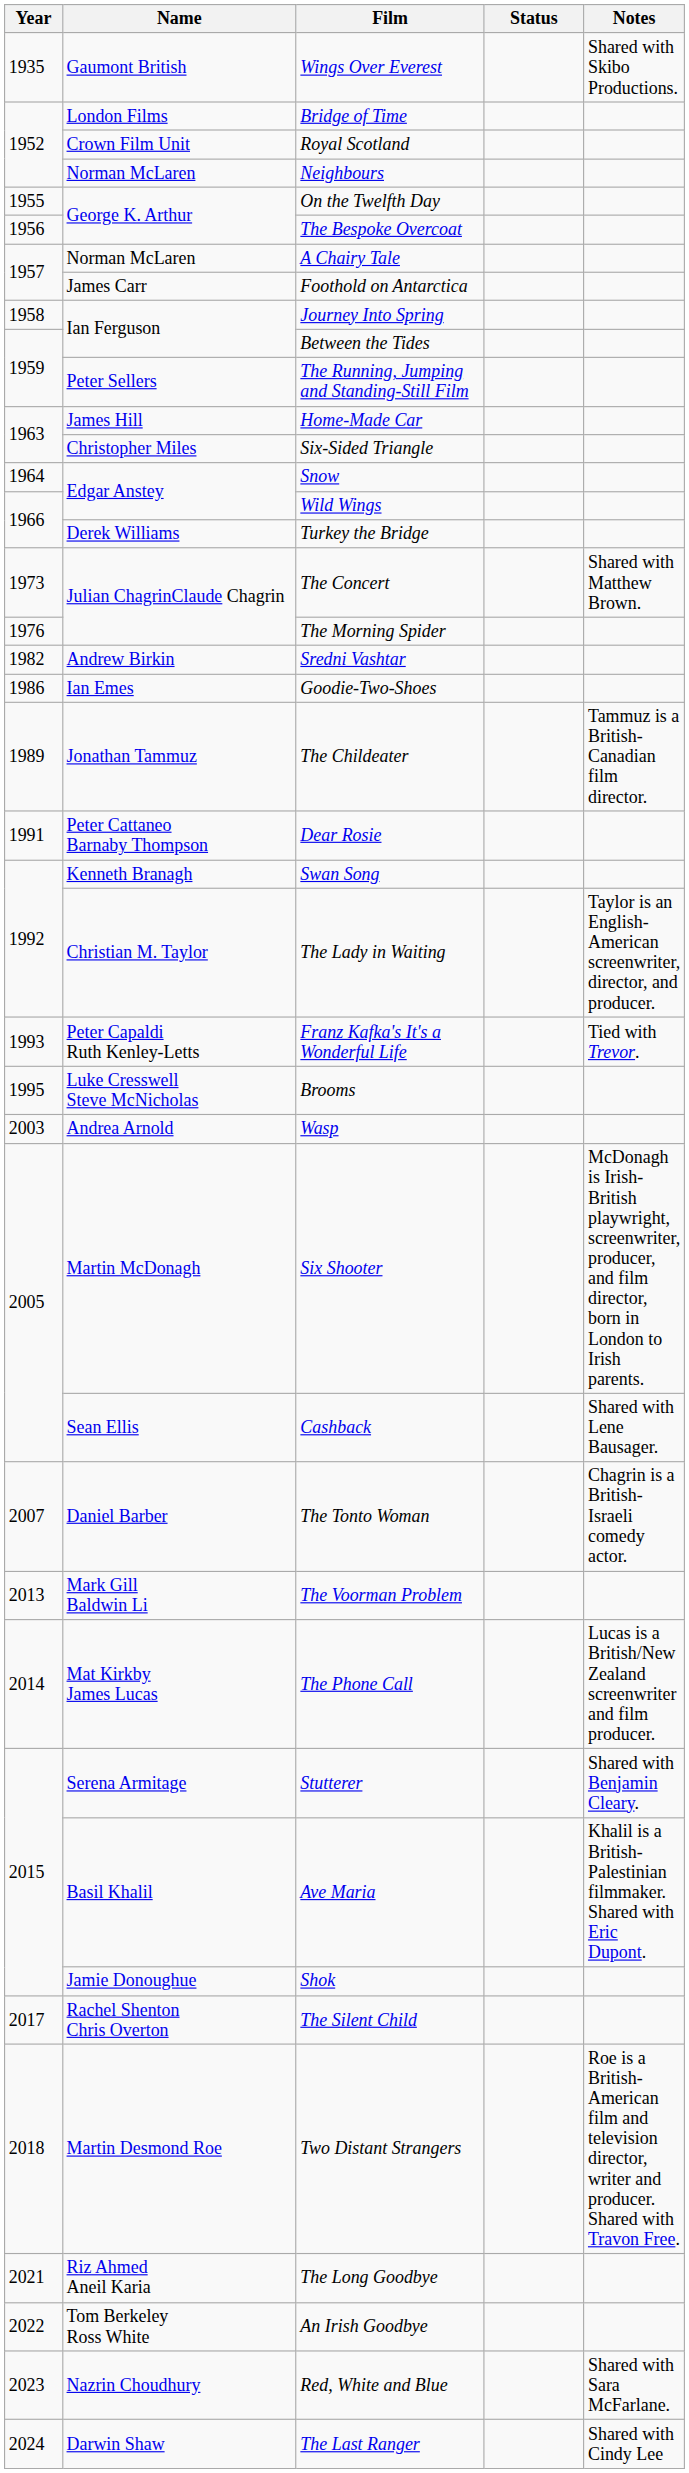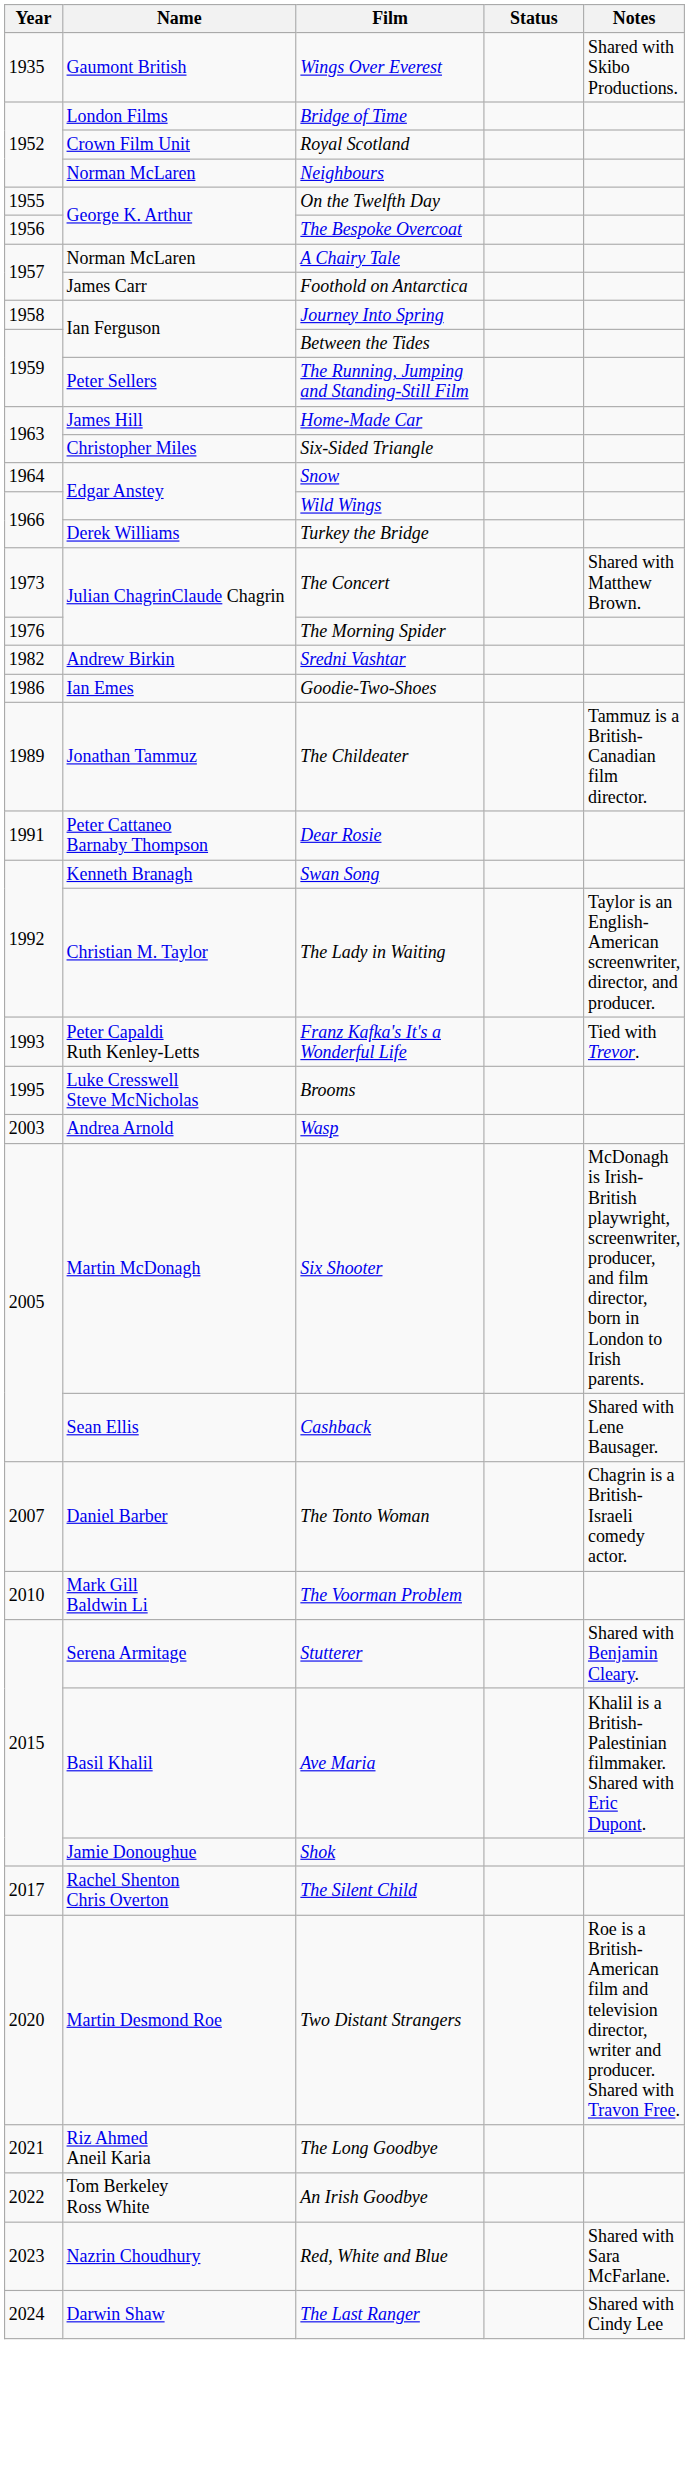 <table class="wikitable">
 <tr style="background:#ebf5ff;">
 <th style="width:050px;">Year</th>
 <th style="width:250px;">Name</th>
 <th style="width:200px;">Film</th>
 <th style="width:100px;">Status</th>
 <th>Notes</th>
 </tr>
 <tr>
 <td>1935</td>
 <td><a href='#'>Gaumont British</a></td>
 <td><em><a href='#'>Wings Over Everest</a></em></td>
 <td></td>
 <td>Shared with Skibo Productions.</td>
 </tr>
 <tr>
 <td rowspan="3">1952</td>
 <td><a href='#'>London Films</a></td>
 <td><em><a href='#'>Bridge of Time</a></em></td>
 <td></td>
 <td></td>
 </tr>
 <tr>
 <td><a href='#'>Crown Film Unit</a></td>
 <td><em>Royal Scotland</em></td>
 <td></td>
 <td></td>
 </tr>
 <tr>
 <td><a href='#'>Norman McLaren</a></td>
 <td><a href='#'><em>Neighbours</em></a></td>
 <td></td>
 <td></td>
 </tr>
 <tr>
 <td>1955</td>
 <td rowspan="2"><a href='#'>George K. Arthur</a></td>
 <td><em>On the Twelfth Day</em></td>
 <td></td>
 <td></td>
 </tr>
 <tr>
 <td>1956</td>
 <td><em><a href='#'>The Bespoke Overcoat</a></em></td>
 <td></td>
 <td></td>
 </tr>
 <tr>
 <td rowspan="2">1957</td>
 <td>Norman McLaren</td>
 <td><em><a href='#'>A Chairy Tale</a></em></td>
 <td></td>
 <td></td>
 </tr>
 <tr>
 <td>James Carr</td>
 <td><em>Foothold on Antarctica</em></td>
 <td></td>
 <td></td>
 </tr>
 <tr>
 <td>1958</td>
 <td rowspan="2">Ian Ferguson</td>
 <td><em><a href='#'>Journey Into Spring</a></em></td>
 <td></td>
 <td></td>
 </tr>
 <tr>
 <td rowspan="2">1959</td>
 <td><em>Between the Tides</em></td>
 <td></td>
 <td></td>
 </tr>
 <tr>
 <td><a href='#'>Peter Sellers</a></td>
 <td><em><a href='#'>The Running, Jumping and Standing-Still Film</a></em></td>
 <td></td>
 <td></td>
 </tr>
 <tr>
 <td rowspan="2">1963</td>
 <td><a href='#'>James Hill</a></td>
 <td><a href='#'><em>Home-Made Car</em></a></td>
 <td></td>
 <td></td>
 </tr>
 <tr>
 <td><a href='#'>Christopher Miles</a></td>
 <td><em>Six-Sided Triangle</em></td>
 <td></td>
 <td></td>
 </tr>
 <tr>
 <td>1964</td>
 <td rowspan="2"><a href='#'>Edgar Anstey</a></td>
 <td><a href='#'><em>Snow</em></a></td>
 <td></td>
 <td></td>
 </tr>
 <tr>
 <td rowspan="2">1966</td>
 <td><em><a href='#'>Wild Wings</a></em></td>
 <td></td>
 <td></td>
 </tr>
 <tr>
 <td><a href='#'>Derek Williams</a></td>
 <td><em>Turkey the Bridge</em></td>
 <td></td>
 <td></td>
 </tr>
 <tr>
 <td>1973</td>
 <td rowspan="2"><a href='#'>Julian ChagrinClaude</a> Chagrin</td>
 <td><em>The Concert</em></td>
 <td></td>
 <td>Shared with Matthew Brown.</td>
 </tr>
 <tr>
 <td>1976</td>
 <td><em>The Morning Spider</em></td>
 <td></td>
 <td></td>
 </tr>
 <tr>
 <td>1982</td>
 <td><a href='#'>Andrew Birkin</a></td>
 <td><em><a href='#'>Sredni Vashtar</a></em></td>
 <td></td>
 <td></td>
 </tr>
 <tr>
 <td>1986</td>
 <td><a href='#'>Ian Emes</a></td>
 <td><em>Goodie-Two-Shoes</em></td>
 <td></td>
 <td></td>
 </tr>
 <tr>
 <td>1989</td>
 <td><a href='#'>Jonathan Tammuz</a></td>
 <td><em>The Childeater</em></td>
 <td></td>
 <td>Tammuz is a British-Canadian film director.</td>
 </tr>
 <tr>
 <td>1991</td>
 <td><a href='#'>Peter Cattaneo</a><br><a href='#'>Barnaby Thompson</a></td>
 <td><em><a href='#'>Dear Rosie</a></em></td>
 <td></td>
 <td></td>
 </tr>
 <tr>
 <td rowspan="2">1992</td>
 <td><a href='#'>Kenneth Branagh</a></td>
 <td><em><a href='#'>Swan Song</a></em></td>
 <td></td>
 <td></td>
 </tr>
 <tr>
 <td><a href='#'>Christian M. Taylor</a></td>
 <td><em>The Lady in Waiting</em></td>
 <td></td>
 <td>Taylor is an English-American screenwriter, director, and producer.</td>
 </tr>
 <tr>
 <td>1993</td>
 <td><a href='#'>Peter Capaldi</a><br>Ruth Kenley-Letts</td>
 <td><em><a href='#'>Franz Kafka's It's a Wonderful Life</a></em></td>
 <td></td>
 <td>Tied with <em><a href='#'>Trevor</a></em>.</td>
 </tr>
 <tr>
 <td>1995</td>
 <td><a href='#'>Luke Cresswell</a><br><a href='#'>Steve McNicholas</a></td>
 <td><em>Brooms</em></td>
 <td></td>
 <td></td>
 </tr>
 <tr>
 <td>2003</td>
 <td><a href='#'>Andrea Arnold</a></td>
 <td><a href='#'><em>Wasp</em></a></td>
 <td></td>
 <td></td>
 </tr>
 <tr>
 <td rowspan="2">2005</td>
 <td><a href='#'>Martin McDonagh</a></td>
 <td><a href='#'><em>Six Shooter</em></a></td>
 <td></td>
 <td>McDonagh is Irish-British playwright, screenwriter, producer, and film director, born in London to Irish parents.</td>
 </tr>
 <tr>
 <td><a href='#'>Sean Ellis</a></td>
 <td><em><a href='#'>Cashback</a></em></td>
 <td></td>
 <td>Shared with Lene Bausager.</td>
 </tr>
 <tr>
 <td>2007</td>
 <td><a href='#'>Daniel Barber</a></td>
 <td><em>The Tonto Woman</em></td>
 <td></td>
 <td>Chagrin is a British-Israeli comedy actor.<br></td>
 </tr>
 <tr>
-<td>2013</td>
+<td>2010</td>
 <td><a href='#'>Mark Gill</a><br><a href='#'>Baldwin Li</a></td>
 <td><em><a href='#'>The Voorman Problem</a></em></td>
 <td></td>
 <td></td>
-</tr>
-<tr>
-<td>2014</td>
-<td><a href='#'>Mat Kirkby</a><br><a href='#'>James Lucas</a></td>
-<td><em><a href='#'>The Phone Call</a></em></td>
-<td></td>
-<td>Lucas is a British/New Zealand screenwriter and film producer.</td>
 </tr>
 <tr>
 <td rowspan="3">2015</td>
 <td><a href='#'>Serena Armitage</a></td>
 <td><a href='#'><em>Stutterer</em></a></td>
 <td></td>
 <td>Shared with <a href='#'>Benjamin Cleary</a>.</td>
 </tr>
 <tr>
 <td><a href='#'>Basil Khalil</a></td>
 <td><a href='#'><em>Ave Maria</em></a></td>
 <td></td>
 <td>Khalil is a British-Palestinian filmmaker.<br>Shared with <a href='#'>Eric Dupont</a>.</td>
 </tr>
 <tr>
 <td><a href='#'>Jamie Donoughue</a></td>
 <td><a href='#'><em>Shok</em></a></td>
 <td></td>
 <td></td>
 </tr>
 <tr>
 <td>2017</td>
 <td><a href='#'>Rachel Shenton</a><br><a href='#'>Chris Overton</a></td>
 <td><em><a href='#'>The Silent Child</a></em></td>
 <td></td>
 <td></td>
 </tr>
 <tr>
-<td>2018</td>
+<td>2020</td>
 <td><a href='#'>Martin Desmond Roe</a></td>
 <td><em>Two Distant Strangers</em></td>
 <td></td>
 <td>Roe is a British-American film and television director, writer and producer.<br>Shared with <a href='#'>Travon Free</a>.</td>
 </tr>
 <tr>
 <td>2021</td>
 <td><a href='#'>Riz Ahmed</a><br>Aneil Karia</td>
 <td><em>The Long Goodbye</em></td>
 <td></td>
 <td></td>
 </tr>
 <tr>
 <td>2022</td>
 <td>Tom Berkeley<br>Ross White</td>
 <td><em>An Irish Goodbye</em></td>
 <td></td>
 <td></td>
 </tr>
 <tr>
 <td>2023</td>
 <td><a href='#'>Nazrin Choudhury</a></td>
 <td><em>Red, White and Blue</em></td>
 <td></td>
 <td>Shared with Sara McFarlane.</td>
 </tr>
 <tr>
 <td>2024</td>
 <td><a href='#'>Darwin Shaw</a></td>
 <td><em><a href='#'>The Last Ranger</a></em></td>
 <td></td>
 <td>Shared with Cindy Lee</td>
 </tr>
 </table>
